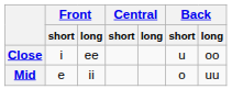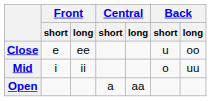 <table class=wikitable style=text-align:center>
 <tr>
 <th rowspan=2></th>
 <th colspan=2><a href='#'>Front</a></th>
 <th colspan="2"><a href='#'>Central</a></th>
 <th colspan=2><a href='#'>Back</a></th>
 </tr>
 <tr>
 <th><small>short</small></th>
 <th><small>long</small></th>
 <th><small>short</small></th>
 <th><small>long</small></th>
 <th><small>short</small></th>
 <th><small>long</small></th>
 </tr>
 <tr>
 <th><a href='#'>Close</a></th>
-<td>i </td>
+<td>e </td>
 <td>ee </td>
 <td></td>
 <td></td>
 <td>u </td>
 <td>oo </td>
 </tr>
 <tr>
 <th><a href='#'>Mid</a></th>
-<td>e </td>
+<td>i </td>
 <td>ii </td>
 <td></td>
 <td></td>
 <td>o </td>
 <td>uu </td>
 </tr>
+<tr>
+<th><a href='#'>Open</a></th>
+<td></td>
+<td></td>
+<td>a </td>
+<td>aa </td>
+<td></td>
+<td></td>
+</tr>
 </table>
